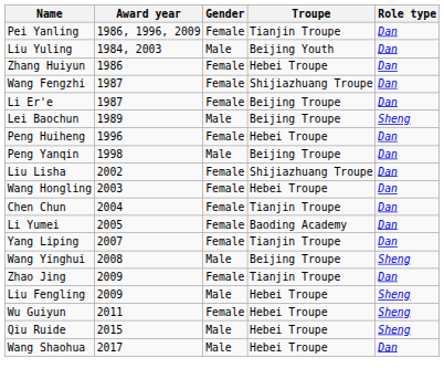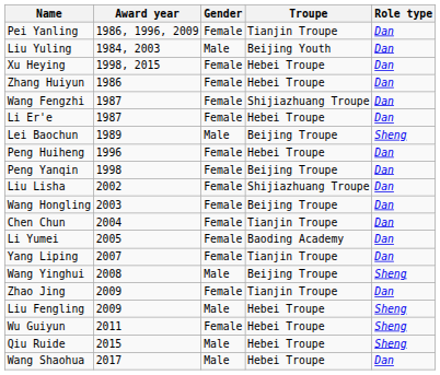 <table class="wikitable sortable">
 <tr>
 <th>Name</th>
 <th>Award year</th>
 <th>Gender</th>
 <th>Troupe</th>
 <th>Role type</th>
 </tr>
 <tr>
 <td>Pei Yanling</td>
 <td>1986, 1996, 2009</td>
 <td>Female</td>
 <td>Tianjin Troupe</td>
 <td><em><a href='#'>Dan</a></em></td>
 </tr>
 <tr>
 <td>Liu Yuling</td>
 <td>1984, 2003</td>
 <td>Male</td>
 <td>Beijing Youth</td>
 <td><em><a href='#'>Dan</a></em></td>
 </tr>
 <tr>
+<td>Xu Heying</td>
+<td>1998, 2015</td>
+<td>Female</td>
+<td>Hebei Troupe</td>
+<td><em><a href='#'>Dan</a></em></td>
+</tr>
+<tr>
 <td>Zhang Huiyun</td>
 <td>1986</td>
 <td>Female</td>
 <td>Hebei Troupe</td>
 <td><em><a href='#'>Dan</a></em></td>
 </tr>
 <tr>
 <td>Wang Fengzhi</td>
 <td>1987</td>
 <td>Female</td>
 <td>Shijiazhuang Troupe</td>
 <td><em><a href='#'>Dan</a></em></td>
 </tr>
 <tr>
 <td>Li Er'e</td>
 <td>1987</td>
 <td>Female</td>
-<td>Beijing Troupe</td>
+<td>Hebei Troupe</td>
 <td><em><a href='#'>Dan</a></em></td>
 </tr>
 <tr>
 <td>Lei Baochun</td>
 <td>1989</td>
 <td>Male</td>
 <td>Beijing Troupe</td>
 <td><em><a href='#'>Sheng</a></em></td>
 </tr>
 <tr>
 <td>Peng Huiheng</td>
 <td>1996</td>
 <td>Female</td>
 <td>Hebei Troupe</td>
 <td><em><a href='#'>Dan</a></em></td>
 </tr>
 <tr>
 <td>Peng Yanqin</td>
 <td>1998</td>
-<td>Male</td>
+<td>Female</td>
 <td>Beijing Troupe</td>
 <td><em><a href='#'>Dan</a></em></td>
 </tr>
 <tr>
 <td>Liu Lisha</td>
 <td>2002</td>
 <td>Female</td>
 <td>Shijiazhuang Troupe</td>
 <td><em><a href='#'>Dan</a></em></td>
 </tr>
 <tr>
 <td>Wang Hongling</td>
 <td>2003</td>
 <td>Female</td>
-<td>Hebei Troupe</td>
+<td>Beijing Troupe</td>
 <td><em><a href='#'>Dan</a></em></td>
 </tr>
 <tr>
 <td>Chen Chun</td>
 <td>2004</td>
 <td>Female</td>
 <td>Tianjin Troupe</td>
 <td><em><a href='#'>Dan</a></em></td>
 </tr>
 <tr>
 <td>Li Yumei</td>
 <td>2005</td>
 <td>Female</td>
 <td>Baoding Academy</td>
 <td><em><a href='#'>Dan</a></em></td>
 </tr>
 <tr>
 <td>Yang Liping</td>
 <td>2007</td>
 <td>Female</td>
 <td>Tianjin Troupe</td>
 <td><em><a href='#'>Dan</a></em></td>
 </tr>
 <tr>
 <td>Wang Yinghui</td>
 <td>2008</td>
 <td>Male</td>
 <td>Beijing Troupe</td>
 <td><em><a href='#'>Sheng</a></em></td>
 </tr>
 <tr>
 <td>Zhao Jing</td>
 <td>2009</td>
 <td>Female</td>
 <td>Tianjin Troupe</td>
 <td><em><a href='#'>Dan</a></em></td>
 </tr>
 <tr>
 <td>Liu Fengling</td>
 <td>2009</td>
 <td>Male</td>
 <td>Hebei Troupe</td>
 <td><em><a href='#'>Sheng</a></em></td>
 </tr>
 <tr>
 <td>Wu Guiyun</td>
 <td>2011</td>
 <td>Female</td>
 <td>Hebei Troupe</td>
 <td><em><a href='#'>Sheng</a></em></td>
 </tr>
 <tr>
 <td>Qiu Ruide</td>
 <td>2015</td>
 <td>Male</td>
 <td>Hebei Troupe</td>
 <td><em><a href='#'>Sheng</a></em></td>
 </tr>
 <tr>
 <td>Wang Shaohua</td>
 <td>2017</td>
 <td>Male</td>
 <td>Hebei Troupe</td>
 <td><em><a href='#'>Dan</a></em></td>
 </tr>
 </table>
